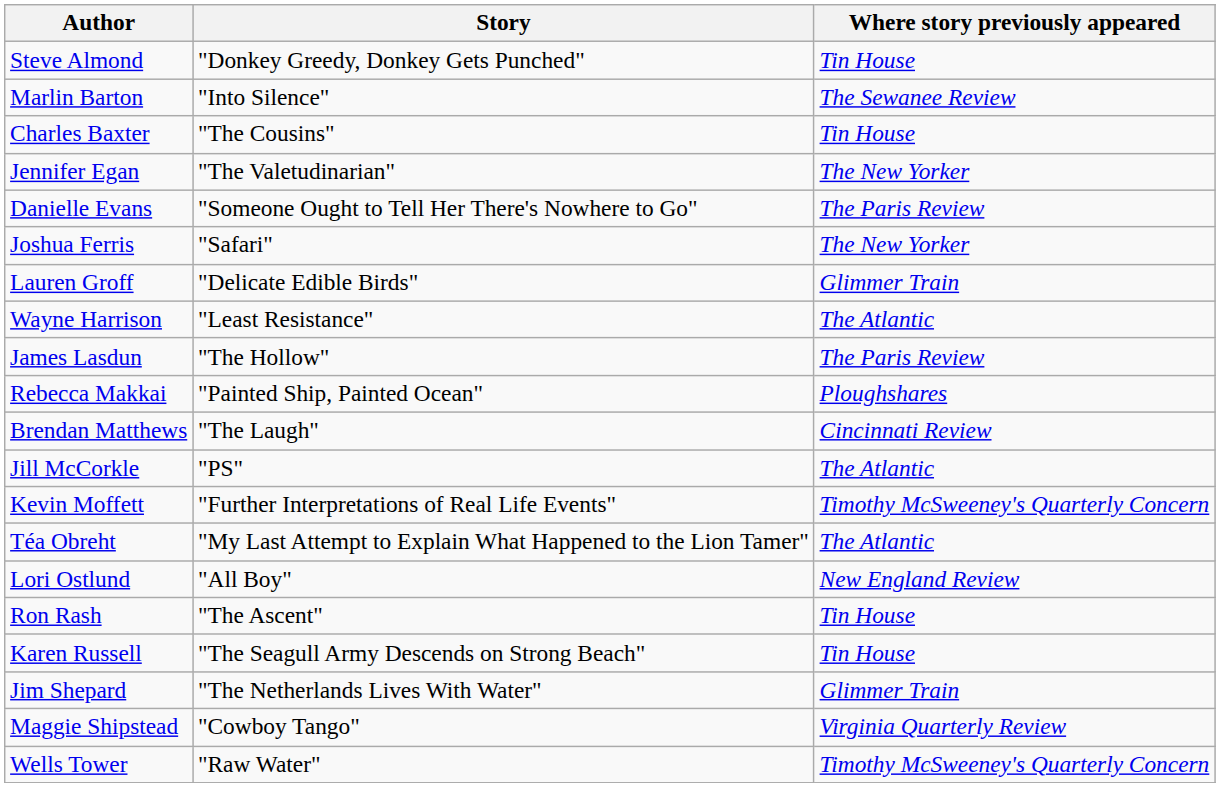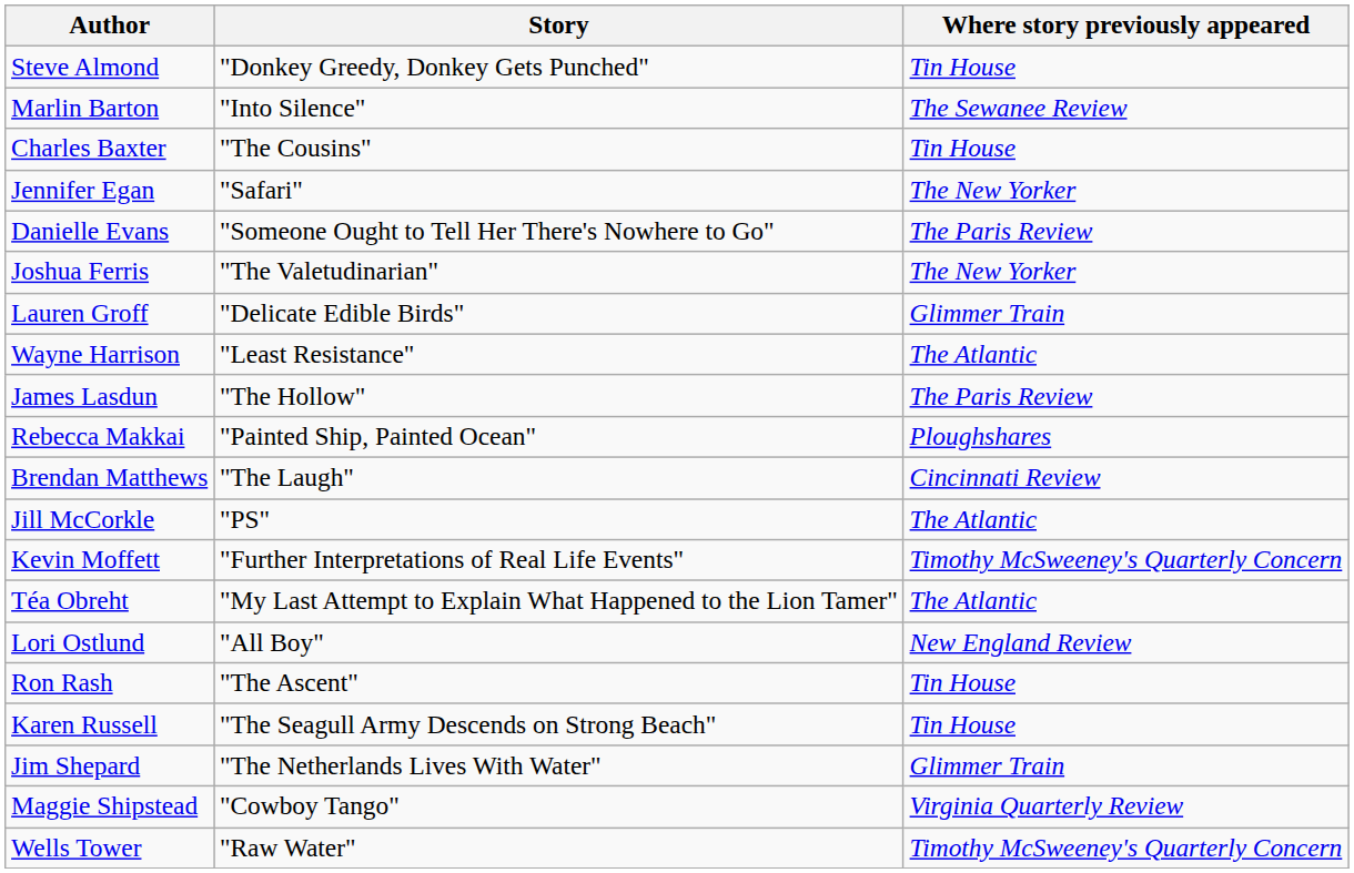 <table class="wikitable">
 <tr>
 <th>Author</th>
 <th>Story</th>
 <th>Where story previously appeared</th>
 </tr>
 <tr>
 <td><a href='#'>Steve Almond</a></td>
 <td>"Donkey Greedy, Donkey Gets Punched"</td>
 <td><em><a href='#'>Tin House</a></em></td>
 </tr>
 <tr>
 <td><a href='#'>Marlin Barton</a></td>
 <td>"Into Silence"</td>
 <td><em><a href='#'>The Sewanee Review</a></em></td>
 </tr>
 <tr>
 <td><a href='#'>Charles Baxter</a></td>
 <td>"The Cousins"</td>
 <td><em><a href='#'>Tin House</a></em></td>
 </tr>
 <tr>
 <td><a href='#'>Jennifer Egan</a></td>
-<td>"The Valetudinarian"</td>
+<td>"Safari"</td>
 <td><em><a href='#'>The New Yorker</a></em></td>
 </tr>
 <tr>
 <td><a href='#'>Danielle Evans</a></td>
 <td>"Someone Ought to Tell Her There's Nowhere to Go"</td>
 <td><em><a href='#'>The Paris Review</a></em></td>
 </tr>
 <tr>
 <td><a href='#'>Joshua Ferris</a></td>
-<td>"Safari"</td>
+<td>"The Valetudinarian"</td>
 <td><em><a href='#'>The New Yorker</a></em></td>
 </tr>
 <tr>
 <td><a href='#'>Lauren Groff</a></td>
 <td>"Delicate Edible Birds"</td>
 <td><em><a href='#'>Glimmer Train</a></em></td>
 </tr>
 <tr>
 <td><a href='#'>Wayne Harrison</a></td>
 <td>"Least Resistance"</td>
 <td><em><a href='#'>The Atlantic</a></em></td>
 </tr>
 <tr>
 <td><a href='#'>James Lasdun</a></td>
 <td>"The Hollow"</td>
 <td><em><a href='#'>The Paris Review</a></em></td>
 </tr>
 <tr>
 <td><a href='#'>Rebecca Makkai</a></td>
 <td>"Painted Ship, Painted Ocean"</td>
 <td><em><a href='#'>Ploughshares</a></em></td>
 </tr>
 <tr>
 <td><a href='#'>Brendan Matthews</a></td>
 <td>"The Laugh"</td>
 <td><em><a href='#'>Cincinnati Review</a></em></td>
 </tr>
 <tr>
 <td><a href='#'>Jill McCorkle</a></td>
 <td>"PS"</td>
 <td><em><a href='#'>The Atlantic</a></em></td>
 </tr>
 <tr>
 <td><a href='#'>Kevin Moffett</a></td>
 <td>"Further Interpretations of Real Life Events"</td>
 <td><em><a href='#'>Timothy McSweeney's Quarterly Concern</a></em></td>
 </tr>
 <tr>
 <td><a href='#'>Téa Obreht</a></td>
 <td>"My Last Attempt to Explain What Happened to the Lion Tamer"</td>
 <td><em><a href='#'>The Atlantic</a></em></td>
 </tr>
 <tr>
 <td><a href='#'>Lori Ostlund</a></td>
 <td>"All Boy"</td>
 <td><em><a href='#'>New England Review</a></em></td>
 </tr>
 <tr>
 <td><a href='#'>Ron Rash</a></td>
 <td>"The Ascent"</td>
 <td><em><a href='#'>Tin House</a></em></td>
 </tr>
 <tr>
 <td><a href='#'>Karen Russell</a></td>
 <td>"The Seagull Army Descends on Strong Beach"</td>
 <td><em><a href='#'>Tin House</a></em></td>
 </tr>
 <tr>
 <td><a href='#'>Jim Shepard</a></td>
 <td>"The Netherlands Lives With Water"</td>
 <td><em><a href='#'>Glimmer Train</a></em></td>
 </tr>
 <tr>
 <td><a href='#'>Maggie Shipstead</a></td>
 <td>"Cowboy Tango"</td>
 <td><em><a href='#'>Virginia Quarterly Review</a></em></td>
 </tr>
 <tr>
 <td><a href='#'>Wells Tower</a></td>
 <td>"Raw Water"</td>
 <td><em><a href='#'>Timothy McSweeney's Quarterly Concern</a></em></td>
 </tr>
 <tr>
 </tr>
 </table>
